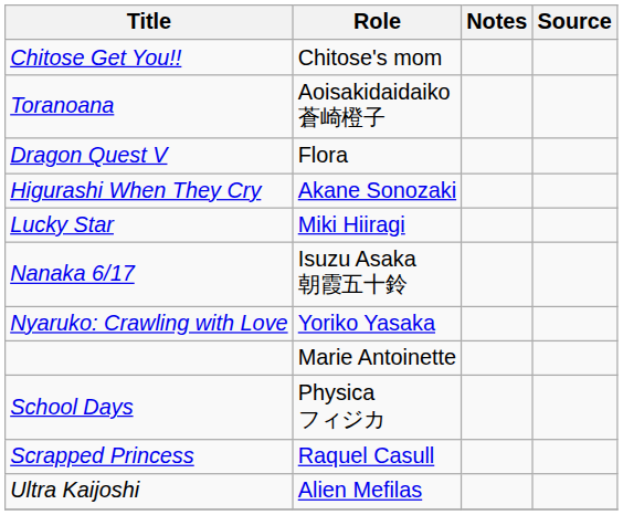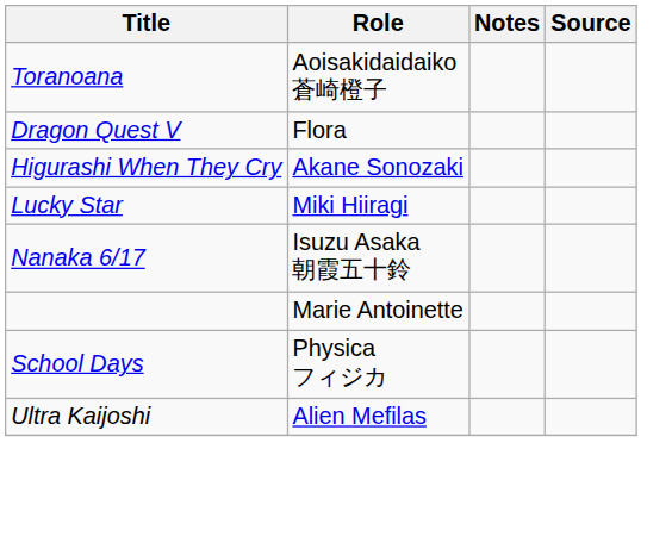 <table class="wikitable sortable plainrowheaders">
 <tr>
 <th>Title</th>
 <th>Role</th>
 <th class="unsortable">Notes</th>
 <th class="unsortable">Source</th>
-</tr>
-<tr>
-<td><em><a href='#'>Chitose Get You!!</a></em></td>
-<td>Chitose's mom</td>
-<td></td>
-<td></td>
 </tr>
 <tr>
 <td><em><a href='#'>Toranoana</a></em></td>
 <td>Aoisakidaidaiko<br>蒼崎橙子</td>
 <td></td>
 <td></td>
 </tr>
 <tr>
 <td><em><a href='#'>Dragon Quest V</a></em></td>
 <td>Flora</td>
 <td></td>
 <td></td>
 </tr>
 <tr>
 <td><em><a href='#'>Higurashi When They Cry</a></em></td>
 <td><a href='#'>Akane Sonozaki</a></td>
 <td></td>
 <td></td>
 </tr>
 <tr>
 <td><em><a href='#'>Lucky Star</a></em></td>
 <td><a href='#'>Miki Hiiragi</a></td>
 <td></td>
 <td></td>
 </tr>
 <tr>
 <td><em><a href='#'>Nanaka 6/17</a></em></td>
 <td>Isuzu Asaka<br>朝霞五十鈴</td>
 <td></td>
 <td></td>
 </tr>
 <tr>
-<td><em><a href='#'>Nyaruko: Crawling with Love</a></em></td>
-<td><a href='#'>Yoriko Yasaka</a></td>
-<td></td>
-<td></td>
-</tr>
-<tr>
 <td><em></em></td>
 <td>Marie Antoinette</td>
 <td></td>
 <td></td>
 </tr>
 <tr>
 <td><em><a href='#'>School Days</a></em></td>
 <td>Physica<br>フィジカ</td>
 <td></td>
 <td></td>
 </tr>
 <tr>
-<td><em><a href='#'>Scrapped Princess</a></em></td>
-<td><a href='#'>Raquel Casull</a></td>
-<td></td>
-<td></td>
-</tr>
-<tr>
 <td><em>Ultra Kaijoshi</em></td>
 <td><a href='#'>Alien Mefilas</a></td>
 <td></td>
 <td></td>
 </tr>
 <tr>
 </tr>
 </table>
